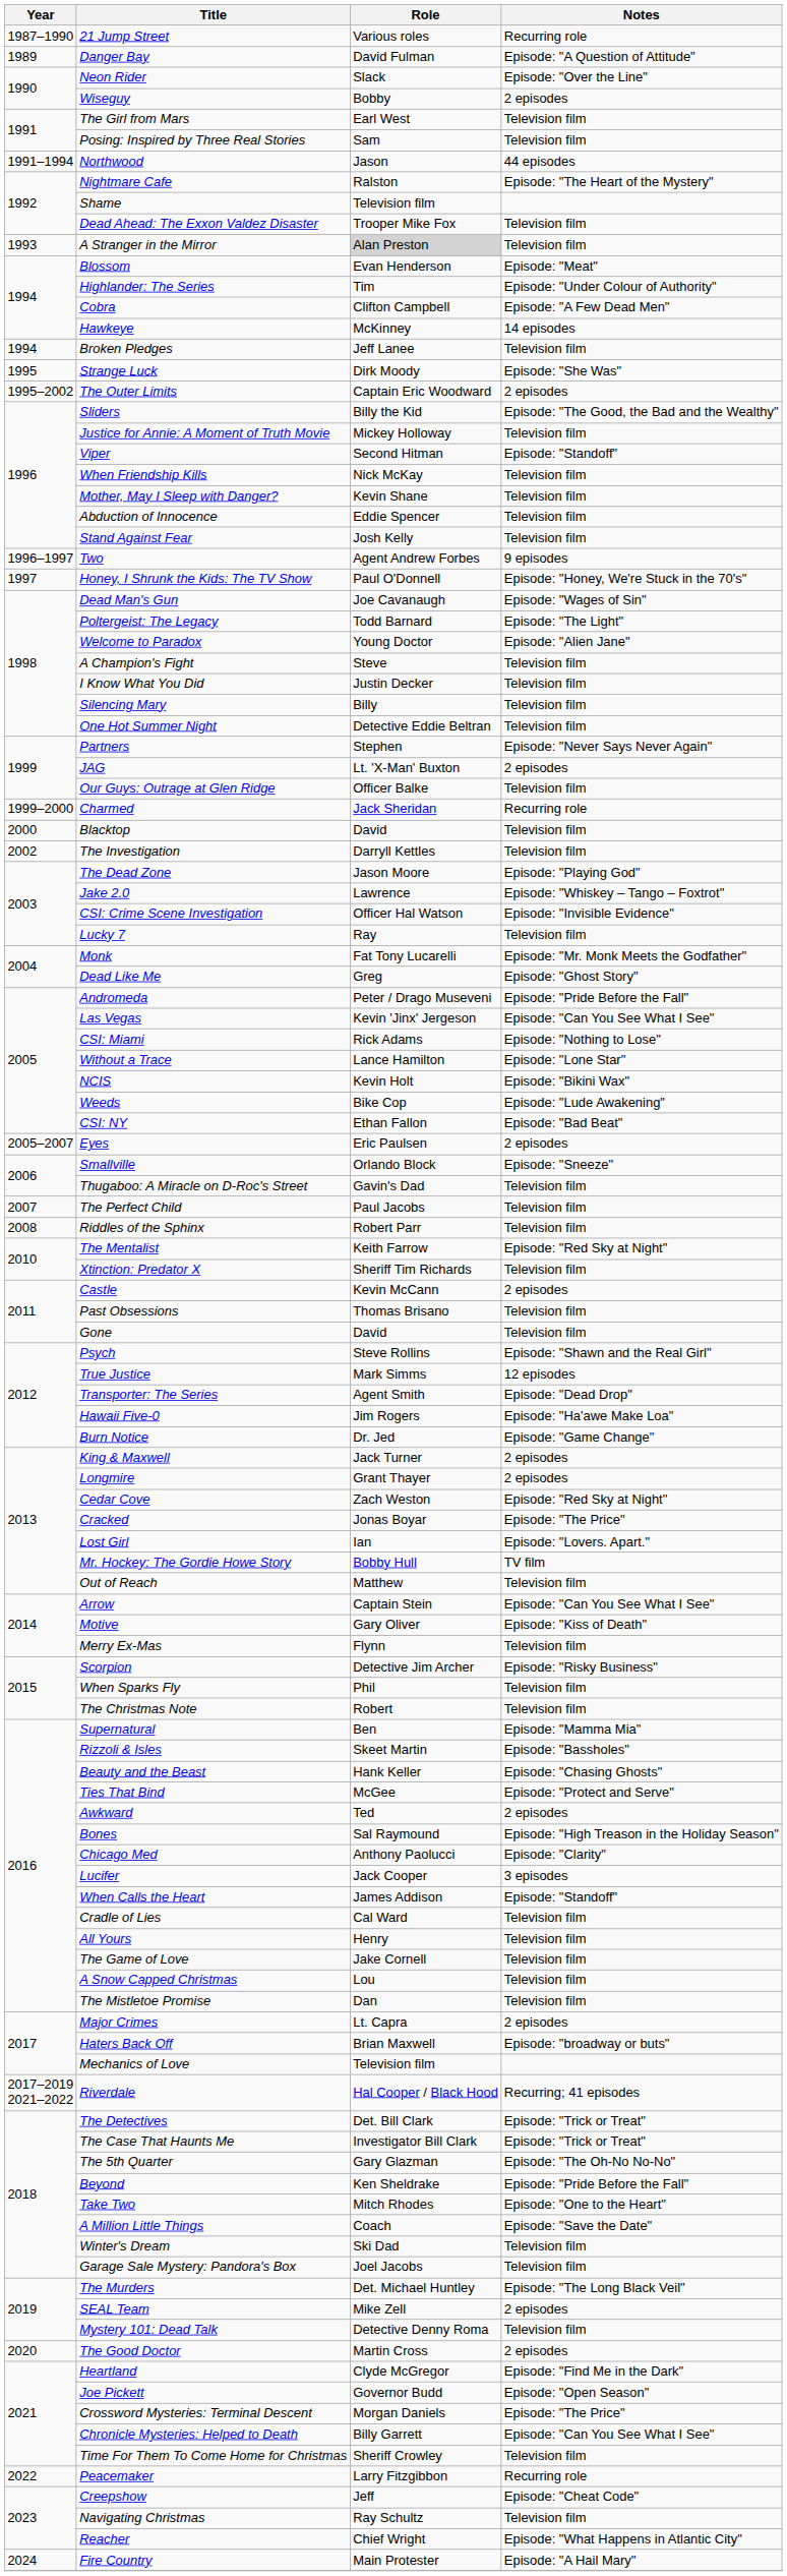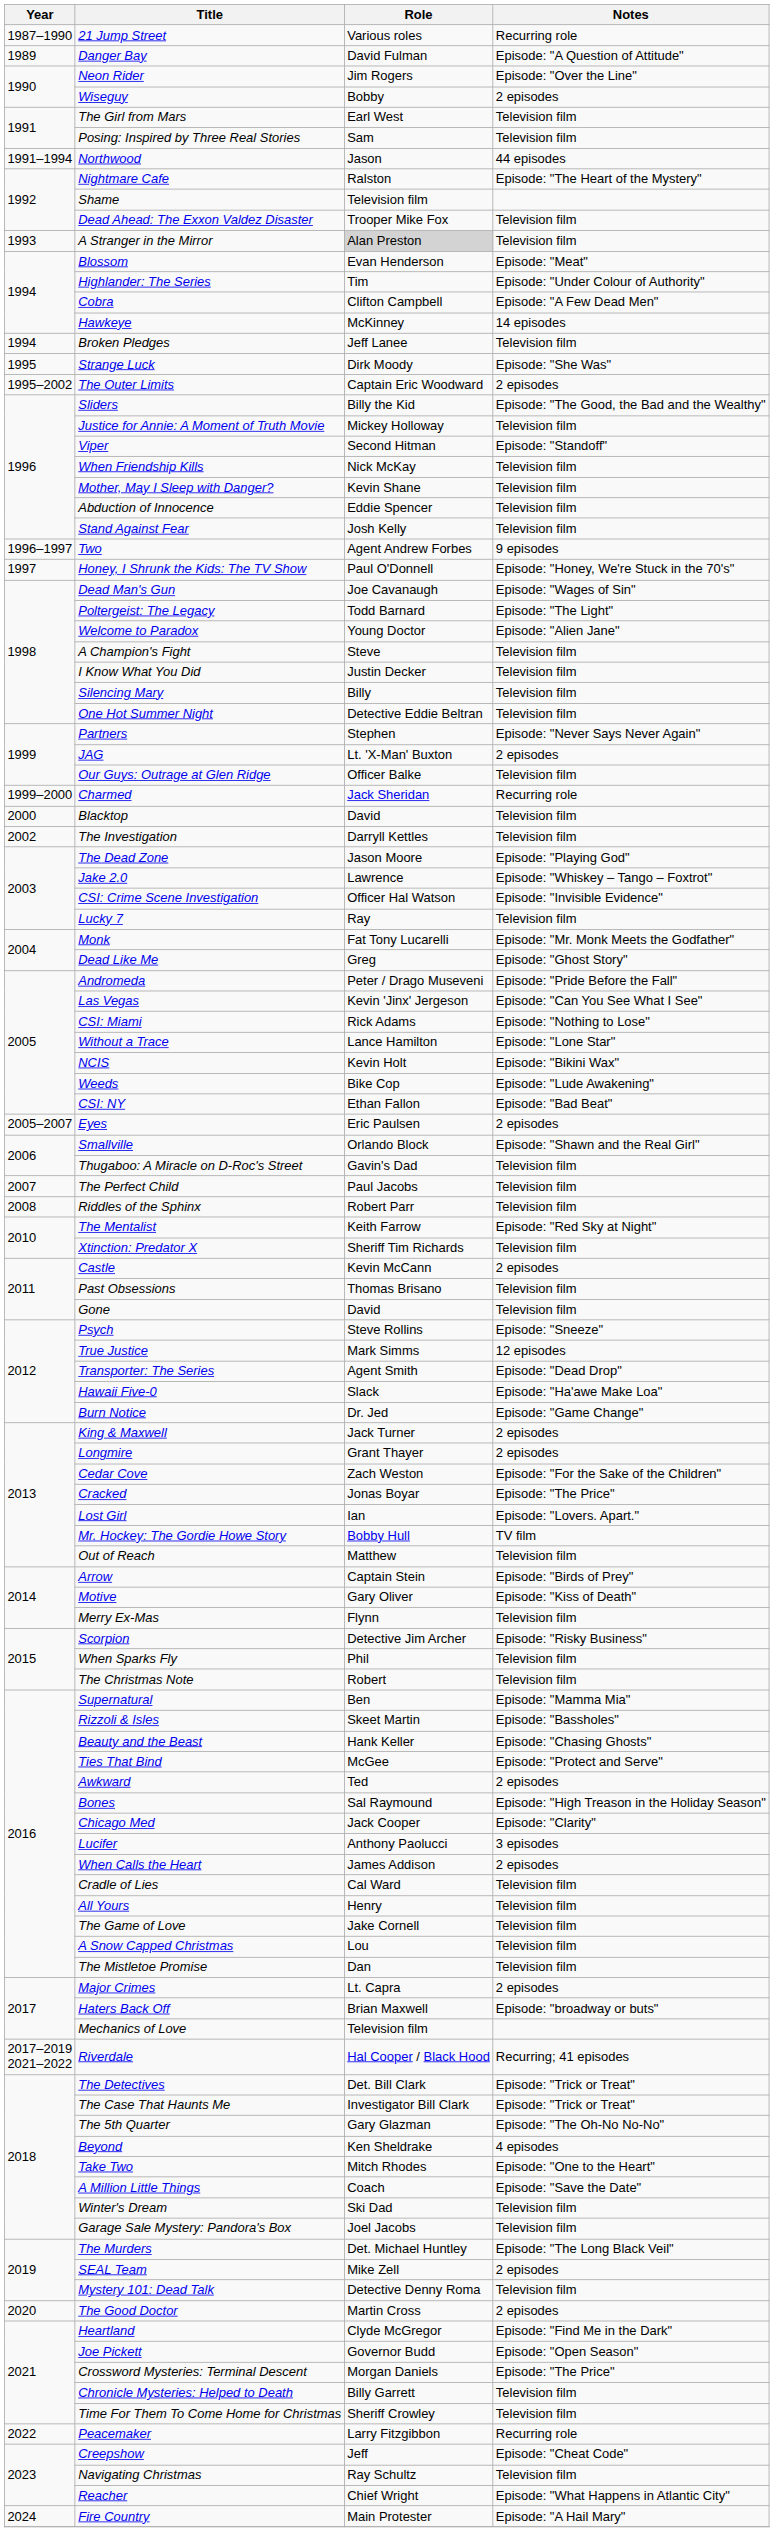 <table class="wikitable sortable">
 <tr>
 <th>Year</th>
 <th>Title</th>
 <th>Role</th>
 <th class="unsortable">Notes</th>
 </tr>
 <tr>
 <td>1987–1990</td>
 <td><em><a href='#'>21 Jump Street</a></em></td>
 <td>Various roles</td>
 <td>Recurring role</td>
 </tr>
 <tr>
 <td>1989</td>
 <td><em><a href='#'>Danger Bay</a></em></td>
 <td>David Fulman</td>
 <td>Episode: "A Question of Attitude"</td>
 </tr>
 <tr>
 <td rowspan=2>1990</td>
 <td><em><a href='#'>Neon Rider</a></em></td>
-<td>Slack</td>
+<td>Jim Rogers</td>
 <td>Episode: "Over the Line"</td>
 </tr>
 <tr>
 <td><em><a href='#'>Wiseguy</a></em></td>
 <td>Bobby</td>
 <td>2 episodes</td>
 </tr>
 <tr>
 <td rowspan=2>1991</td>
 <td data-sort-value="Girl from Mars, The"><em>The Girl from Mars</em></td>
 <td>Earl West</td>
 <td>Television film</td>
 </tr>
 <tr>
 <td><em>Posing: Inspired by Three Real Stories</em></td>
 <td>Sam</td>
 <td>Television film</td>
 </tr>
 <tr>
 <td>1991–1994</td>
 <td><em><a href='#'>Northwood</a></em></td>
 <td>Jason</td>
 <td>44 episodes</td>
 </tr>
 <tr>
 <td rowspan=3>1992</td>
 <td><em><a href='#'>Nightmare Cafe</a></em></td>
 <td>Ralston</td>
 <td>Episode: "The Heart of the Mystery"</td>
 </tr>
 <tr>
 <td><em>Shame</em></td>
 <td Dave Rainey>Television film</td>
 </tr>
 <tr>
 <td><em><a href='#'>Dead Ahead: The Exxon Valdez Disaster</a></em></td>
 <td>Trooper Mike Fox</td>
 <td>Television film</td>
 </tr>
 <tr>
 <td>1993</td>
 <td data-sort-value="Stranger in the Mirror, A"><em>A Stranger in the Mirror</em></td>
 <td style="background: lightgrey;">Alan Preston</td>
 <td>Television film</td>
 </tr>
 <tr>
 <td rowspan=4>1994</td>
 <td><em><a href='#'>Blossom</a></em></td>
 <td>Evan Henderson</td>
 <td>Episode: "Meat"</td>
 </tr>
 <tr>
 <td><em><a href='#'>Highlander: The Series</a></em></td>
 <td>Tim</td>
 <td>Episode: "Under Colour of Authority"</td>
 </tr>
 <tr>
 <td><em><a href='#'>Cobra</a></em></td>
 <td>Clifton Campbell</td>
 <td>Episode: "A Few Dead Men"</td>
 </tr>
 <tr>
 <td><em><a href='#'>Hawkeye</a></em></td>
 <td>McKinney</td>
 <td>14 episodes</td>
 </tr>
 <tr>
 <td>1994</td>
 <td><em>Broken Pledges</em></td>
 <td>Jeff Lanee</td>
 <td>Television film</td>
 </tr>
 <tr>
 <td>1995</td>
 <td><em><a href='#'>Strange Luck</a></em></td>
 <td>Dirk Moody</td>
 <td>Episode: "She Was"</td>
 </tr>
 <tr>
 <td>1995–2002</td>
 <td data-sort-value="Outer Limits, The"><em><a href='#'>The Outer Limits</a></em></td>
 <td>Captain Eric Woodward</td>
 <td>2 episodes</td>
 </tr>
 <tr>
 <td rowspan=7>1996</td>
 <td><em><a href='#'>Sliders</a></em></td>
 <td>Billy the Kid</td>
 <td>Episode: "The Good, the Bad and the Wealthy"</td>
 </tr>
 <tr>
 <td><em><a href='#'>Justice for Annie: A Moment of Truth Movie</a></em></td>
 <td>Mickey Holloway</td>
 <td>Television film</td>
 </tr>
 <tr>
 <td><em><a href='#'>Viper</a></em></td>
 <td>Second Hitman</td>
 <td>Episode: "Standoff"</td>
 </tr>
 <tr>
 <td><em><a href='#'>When Friendship Kills</a></em></td>
 <td>Nick McKay</td>
 <td>Television film</td>
 </tr>
 <tr>
 <td><em><a href='#'>Mother, May I Sleep with Danger?</a></em></td>
 <td>Kevin Shane</td>
 <td>Television film</td>
 </tr>
 <tr>
 <td><em>Abduction of Innocence</em></td>
 <td>Eddie Spencer</td>
 <td>Television film</td>
 </tr>
 <tr>
 <td><em><a href='#'>Stand Against Fear</a></em></td>
 <td>Josh Kelly</td>
 <td>Television film</td>
 </tr>
 <tr>
 <td>1996–1997</td>
 <td><em><a href='#'>Two</a></em></td>
 <td>Agent Andrew Forbes</td>
 <td>9 episodes</td>
 </tr>
 <tr>
 <td>1997</td>
 <td><em><a href='#'>Honey, I Shrunk the Kids: The TV Show</a></em></td>
 <td>Paul O'Donnell</td>
 <td>Episode: "Honey, We're Stuck in the 70's"</td>
 </tr>
 <tr>
 <td rowspan=7>1998</td>
 <td><em><a href='#'>Dead Man's Gun</a></em></td>
 <td>Joe Cavanaugh</td>
 <td>Episode: "Wages of Sin"</td>
 </tr>
 <tr>
 <td><em><a href='#'>Poltergeist: The Legacy</a></em></td>
 <td>Todd Barnard</td>
 <td>Episode: "The Light"</td>
 </tr>
 <tr>
 <td><em><a href='#'>Welcome to Paradox</a></em></td>
 <td>Young Doctor</td>
 <td>Episode: "Alien Jane"</td>
 </tr>
 <tr>
 <td data-sort-value="Champion's Fight, A"><em>A Champion's Fight</em></td>
 <td>Steve</td>
 <td>Television film</td>
 </tr>
 <tr>
 <td><em>I Know What You Did</em></td>
 <td>Justin Decker</td>
 <td>Television film</td>
 </tr>
 <tr>
 <td><em><a href='#'>Silencing Mary</a></em></td>
 <td>Billy</td>
 <td>Television film</td>
 </tr>
 <tr>
 <td><em><a href='#'>One Hot Summer Night</a></em></td>
 <td>Detective Eddie Beltran</td>
 <td>Television film</td>
 </tr>
 <tr>
 <td rowspan=3>1999</td>
 <td><em><a href='#'>Partners</a></em></td>
 <td>Stephen</td>
 <td>Episode: "Never Says Never Again"</td>
 </tr>
 <tr>
 <td><em><a href='#'>JAG</a></em></td>
 <td>Lt. 'X-Man' Buxton</td>
 <td>2 episodes</td>
 </tr>
 <tr>
 <td><em><a href='#'>Our Guys: Outrage at Glen Ridge</a></em></td>
 <td>Officer Balke</td>
 <td>Television film</td>
 </tr>
 <tr>
 <td>1999–2000</td>
 <td><em><a href='#'>Charmed</a></em></td>
 <td><a href='#'>Jack Sheridan</a></td>
 <td>Recurring role</td>
 </tr>
 <tr>
 <td>2000</td>
 <td><em>Blacktop</em></td>
 <td>David</td>
 <td>Television film</td>
 </tr>
 <tr>
 <td>2002</td>
 <td data-sort-value="Investigation, The"><em>The Investigation</em></td>
 <td>Darryll Kettles</td>
 <td>Television film</td>
 </tr>
 <tr>
 <td rowspan=4>2003</td>
 <td data-sort-value="Dead Zone, The"><em><a href='#'>The Dead Zone</a></em></td>
 <td>Jason Moore</td>
 <td>Episode: "Playing God"</td>
 </tr>
 <tr>
 <td><em><a href='#'>Jake 2.0</a></em></td>
 <td>Lawrence</td>
 <td>Episode: "Whiskey – Tango – Foxtrot"</td>
 </tr>
 <tr>
 <td><em><a href='#'>CSI: Crime Scene Investigation</a></em></td>
 <td>Officer Hal Watson</td>
 <td>Episode: "Invisible Evidence"</td>
 </tr>
 <tr>
 <td><em><a href='#'>Lucky 7</a></em></td>
 <td>Ray</td>
 <td>Television film</td>
 </tr>
 <tr>
 <td rowspan=2>2004</td>
 <td><em><a href='#'>Monk</a></em></td>
 <td>Fat Tony Lucarelli</td>
 <td>Episode: "Mr. Monk Meets the Godfather"</td>
 </tr>
 <tr>
 <td><em><a href='#'>Dead Like Me</a></em></td>
 <td>Greg</td>
 <td>Episode: "Ghost Story"</td>
 </tr>
 <tr>
 <td rowspan=7>2005</td>
 <td><em><a href='#'>Andromeda</a></em></td>
 <td>Peter / Drago Museveni</td>
 <td>Episode: "Pride Before the Fall"</td>
 </tr>
 <tr>
 <td><em><a href='#'>Las Vegas</a></em></td>
 <td>Kevin 'Jinx' Jergeson</td>
 <td>Episode: "Can You See What I See"</td>
 </tr>
 <tr>
 <td><em><a href='#'>CSI: Miami</a></em></td>
 <td>Rick Adams</td>
 <td>Episode: "Nothing to Lose"</td>
 </tr>
 <tr>
 <td><em><a href='#'>Without a Trace</a></em></td>
 <td>Lance Hamilton</td>
 <td>Episode: "Lone Star"</td>
 </tr>
 <tr>
 <td><em><a href='#'>NCIS</a></em></td>
 <td>Kevin Holt</td>
 <td>Episode: "Bikini Wax"</td>
 </tr>
 <tr>
 <td><em><a href='#'>Weeds</a></em></td>
 <td>Bike Cop</td>
 <td>Episode: "Lude Awakening"</td>
 </tr>
 <tr>
 <td><em><a href='#'>CSI: NY</a></em></td>
 <td>Ethan Fallon</td>
 <td>Episode: "Bad Beat"</td>
 </tr>
 <tr>
 <td>2005–2007</td>
 <td><em><a href='#'>Eyes</a></em></td>
 <td>Eric Paulsen</td>
 <td>2 episodes</td>
 </tr>
 <tr>
 <td rowspan=2>2006</td>
 <td><em><a href='#'>Smallville</a></em></td>
 <td>Orlando Block</td>
-<td>Episode: "Sneeze"</td>
+<td>Episode: "Shawn and the Real Girl"</td>
 </tr>
 <tr>
 <td><em>Thugaboo: A Miracle on D-Roc's Street</em></td>
 <td>Gavin's Dad</td>
 <td>Television film</td>
 </tr>
 <tr>
 <td>2007</td>
 <td data-sort-value="Perfect Child, The"><em>The Perfect Child</em></td>
 <td>Paul Jacobs</td>
 <td>Television film</td>
 </tr>
 <tr>
 <td>2008</td>
 <td><em>Riddles of the Sphinx</em></td>
 <td>Robert Parr</td>
 <td>Television film</td>
 </tr>
 <tr>
 <td rowspan=2>2010</td>
 <td data-sort-value="Mentalist, The"><em><a href='#'>The Mentalist</a></em></td>
 <td>Keith Farrow</td>
 <td>Episode: "Red Sky at Night"</td>
 </tr>
 <tr>
 <td><em><a href='#'>Xtinction: Predator X</a></em></td>
 <td>Sheriff Tim Richards</td>
 <td>Television film</td>
 </tr>
 <tr>
 <td rowspan=3>2011</td>
 <td><em><a href='#'>Castle</a></em></td>
 <td>Kevin McCann</td>
 <td>2 episodes</td>
 </tr>
 <tr>
 <td><em>Past Obsessions</em></td>
 <td>Thomas Brisano</td>
 <td>Television film</td>
 </tr>
 <tr>
 <td><em>Gone</em></td>
 <td>David</td>
 <td>Television film</td>
 </tr>
 <tr>
 <td rowspan=5>2012</td>
 <td><em><a href='#'>Psych</a></em></td>
 <td>Steve Rollins</td>
-<td>Episode: "Shawn and the Real Girl"</td>
+<td>Episode: "Sneeze"</td>
 </tr>
 <tr>
 <td><em><a href='#'>True Justice</a></em></td>
 <td>Mark Simms</td>
 <td>12 episodes</td>
 </tr>
 <tr>
 <td><em><a href='#'>Transporter: The Series</a></em></td>
 <td>Agent Smith</td>
 <td>Episode: "Dead Drop"</td>
 </tr>
 <tr>
 <td><em><a href='#'>Hawaii Five-0</a></em></td>
-<td>Jim Rogers</td>
+<td>Slack</td>
 <td>Episode: "Ha'awe Make Loa"</td>
 </tr>
 <tr>
 <td><em><a href='#'>Burn Notice</a></em></td>
 <td>Dr. Jed</td>
 <td>Episode: "Game Change"</td>
 </tr>
 <tr>
 <td rowspan=7>2013</td>
 <td><em><a href='#'>King & Maxwell</a></em></td>
 <td>Jack Turner</td>
 <td>2 episodes</td>
 </tr>
 <tr>
 <td><em><a href='#'>Longmire</a></em></td>
 <td>Grant Thayer</td>
 <td>2 episodes</td>
 </tr>
 <tr>
 <td><em><a href='#'>Cedar Cove</a></em></td>
 <td>Zach Weston</td>
-<td>Episode: "Red Sky at Night"</td>
+<td>Episode: "For the Sake of the Children"</td>
 </tr>
 <tr>
 <td><em><a href='#'>Cracked</a></em></td>
 <td>Jonas Boyar</td>
 <td>Episode: "The Price"</td>
 </tr>
 <tr>
 <td><em><a href='#'>Lost Girl</a></em></td>
 <td>Ian</td>
 <td>Episode: "Lovers. Apart."</td>
 </tr>
 <tr>
 <td><em><a href='#'>Mr. Hockey: The Gordie Howe Story</a></em></td>
 <td><a href='#'>Bobby Hull</a></td>
 <td>TV film</td>
 </tr>
 <tr>
 <td><em>Out of Reach</em></td>
 <td>Matthew</td>
 <td>Television film</td>
 </tr>
 <tr>
 <td rowspan=3>2014</td>
 <td><em><a href='#'>Arrow</a></em></td>
 <td>Captain Stein</td>
-<td>Episode: "Can You See What I See"</td>
+<td>Episode: "Birds of Prey"</td>
 </tr>
 <tr>
 <td><em><a href='#'>Motive</a></em></td>
 <td>Gary Oliver</td>
 <td>Episode: "Kiss of Death"</td>
 </tr>
 <tr>
 <td><em>Merry Ex-Mas</em></td>
 <td>Flynn</td>
 <td>Television film</td>
 </tr>
 <tr>
 <td rowspan=3>2015</td>
 <td><em><a href='#'>Scorpion</a></em></td>
 <td>Detective Jim Archer</td>
 <td>Episode: "Risky Business"</td>
 </tr>
 <tr>
 <td><em>When Sparks Fly</em></td>
 <td>Phil</td>
 <td>Television film</td>
 </tr>
 <tr>
 <td data-sort-value="Christmas Note, The"><em>The Christmas Note</em></td>
 <td>Robert</td>
 <td>Television film</td>
 </tr>
 <tr>
 <td rowspan=14>2016</td>
 <td><em><a href='#'>Supernatural</a></em></td>
 <td>Ben</td>
 <td>Episode: "Mamma Mia"</td>
 </tr>
 <tr>
 <td><em><a href='#'>Rizzoli & Isles</a></em></td>
 <td>Skeet Martin</td>
 <td>Episode: "Bassholes"</td>
 </tr>
 <tr>
 <td><em><a href='#'>Beauty and the Beast</a></em></td>
 <td>Hank Keller</td>
 <td>Episode: "Chasing Ghosts"</td>
 </tr>
 <tr>
 <td><em><a href='#'>Ties That Bind</a></em></td>
 <td>McGee</td>
 <td>Episode: "Protect and Serve"</td>
 </tr>
 <tr>
 <td><em><a href='#'>Awkward</a></em></td>
 <td>Ted</td>
 <td>2 episodes</td>
 </tr>
 <tr>
 <td><em><a href='#'>Bones</a></em></td>
 <td>Sal Raymound</td>
 <td>Episode: "High Treason in the Holiday Season"</td>
 </tr>
 <tr>
 <td><em><a href='#'>Chicago Med</a></em></td>
-<td>Anthony Paolucci</td>
+<td>Jack Cooper</td>
 <td>Episode: "Clarity"</td>
 </tr>
 <tr>
 <td><em><a href='#'>Lucifer</a></em></td>
-<td>Jack Cooper</td>
+<td>Anthony Paolucci</td>
 <td>3 episodes</td>
 </tr>
 <tr>
 <td><em><a href='#'>When Calls the Heart</a></em></td>
 <td>James Addison</td>
-<td>Episode: "Standoff"</td>
+<td>2 episodes</td>
 </tr>
 <tr>
 <td><em>Cradle of Lies</em></td>
 <td>Cal Ward</td>
 <td>Television film</td>
 </tr>
 <tr>
 <td><em><a href='#'>All Yours</a></em></td>
 <td>Henry</td>
 <td>Television film</td>
 </tr>
 <tr>
 <td data-sort-value="Game of Love, The"><em>The Game of Love</em></td>
 <td>Jake Cornell</td>
 <td>Television film</td>
 </tr>
 <tr>
 <td data-sort-value="Snow Capped Christmas, A"><em><a href='#'>A Snow Capped Christmas</a></em></td>
 <td>Lou</td>
 <td>Television film</td>
 </tr>
 <tr>
 <td data-sort-value="Mistletoe Promise, The"><em>The Mistletoe Promise</em></td>
 <td>Dan</td>
 <td>Television film</td>
 </tr>
 <tr>
 <td rowspan=3>2017</td>
 <td><em><a href='#'>Major Crimes</a></em></td>
 <td>Lt. Capra</td>
 <td>2 episodes</td>
 </tr>
 <tr>
 <td><em><a href='#'>Haters Back Off</a></em></td>
 <td>Brian Maxwell</td>
 <td>Episode: "broadway or buts"</td>
 </tr>
 <tr>
 <td><em>Mechanics of Love</em></td>
 <td Doc Dupree>Television film</td>
 </tr>
 <tr>
 <td>2017–2019<br>2021–2022</td>
 <td><em><a href='#'>Riverdale</a></em></td>
 <td><a href='#'>Hal Cooper</a> / <a href='#'>Black Hood</a></td>
 <td>Recurring; 41 episodes</td>
 </tr>
 <tr>
 <td rowspan=8>2018</td>
 <td data-sort-value="Detectives, The"><em><a href='#'>The Detectives</a></em></td>
 <td>Det. Bill Clark</td>
 <td>Episode: "Trick or Treat"</td>
 </tr>
 <tr>
 <td data-sort-value="Case That Haunts Me, The"><em>The Case That Haunts Me</em></td>
 <td>Investigator Bill Clark</td>
 <td>Episode: "Trick or Treat"</td>
 </tr>
 <tr>
 <td data-sort-value="5th Quarter, The"><em>The 5th Quarter</em></td>
 <td>Gary Glazman</td>
 <td>Episode: "The Oh-No No-No"</td>
 </tr>
 <tr>
 <td><em><a href='#'>Beyond</a></em></td>
 <td>Ken Sheldrake</td>
-<td>Episode: "Pride Before the Fall"</td>
+<td>4 episodes</td>
 </tr>
 <tr>
 <td><em><a href='#'>Take Two</a></em></td>
 <td>Mitch Rhodes</td>
 <td>Episode: "One to the Heart"</td>
 </tr>
 <tr>
 <td data-sort-value="Million Little Things, A"><em><a href='#'>A Million Little Things</a></em></td>
 <td>Coach</td>
 <td>Episode: "Save the Date"</td>
 </tr>
 <tr>
 <td><em>Winter's Dream</em></td>
 <td>Ski Dad</td>
 <td>Television film</td>
 </tr>
 <tr>
 <td><em>Garage Sale Mystery: Pandora's Box</em></td>
 <td>Joel Jacobs</td>
 <td>Television film</td>
 </tr>
 <tr>
 <td rowspan=3>2019</td>
 <td data-sort-value="Murders, The"><em><a href='#'>The Murders</a></em></td>
 <td>Det. Michael Huntley</td>
 <td>Episode: "The Long Black Veil"</td>
 </tr>
 <tr>
 <td><em><a href='#'>SEAL Team</a></em></td>
 <td>Mike Zell</td>
 <td>2 episodes</td>
 </tr>
 <tr>
 <td><em><a href='#'>Mystery 101: Dead Talk</a></em></td>
 <td>Detective Denny Roma</td>
 <td>Television film</td>
 </tr>
 <tr>
 <td>2020</td>
 <td data-sort-value="Good Doctor, The"><em><a href='#'>The Good Doctor</a></em></td>
 <td>Martin Cross</td>
 <td>2 episodes</td>
 </tr>
 <tr>
 <td rowspan=5>2021</td>
 <td><em><a href='#'>Heartland</a></em></td>
 <td>Clyde McGregor</td>
 <td>Episode: "Find Me in the Dark"</td>
 </tr>
 <tr>
 <td><em><a href='#'>Joe Pickett</a></em></td>
 <td>Governor Budd</td>
 <td>Episode: "Open Season"</td>
 </tr>
 <tr>
 <td><em>Crossword Mysteries: Terminal Descent</em></td>
 <td>Morgan Daniels</td>
 <td>Episode: "The Price"</td>
 </tr>
 <tr>
 <td><em><a href='#'>Chronicle Mysteries: Helped to Death</a></em></td>
 <td>Billy Garrett</td>
-<td>Episode: "Can You See What I See"</td>
+<td>Television film</td>
 </tr>
 <tr>
 <td><em>Time For Them To Come Home for Christmas</em></td>
 <td>Sheriff Crowley</td>
 <td>Television film</td>
 </tr>
 <tr>
 <td>2022</td>
 <td><em><a href='#'>Peacemaker</a></em></td>
 <td>Larry Fitzgibbon</td>
 <td>Recurring role</td>
 </tr>
 <tr>
 <td rowspan=3>2023</td>
 <td><em><a href='#'>Creepshow</a></em></td>
 <td>Jeff</td>
 <td>Episode: "Cheat Code"</td>
 </tr>
 <tr>
 <td><em>Navigating Christmas</em></td>
 <td>Ray Schultz</td>
 <td>Television film</td>
 </tr>
 <tr>
 <td><em><a href='#'>Reacher</a></em></td>
 <td>Chief Wright</td>
 <td>Episode: "What Happens in Atlantic City"</td>
 </tr>
 <tr>
 <td rowspan=1>2024</td>
 <td><em><a href='#'>Fire Country</a></em></td>
 <td>Main Protester</td>
 <td>Episode: "A Hail Mary"</td>
 </tr>
 <tr>
 </tr>
 </table>
